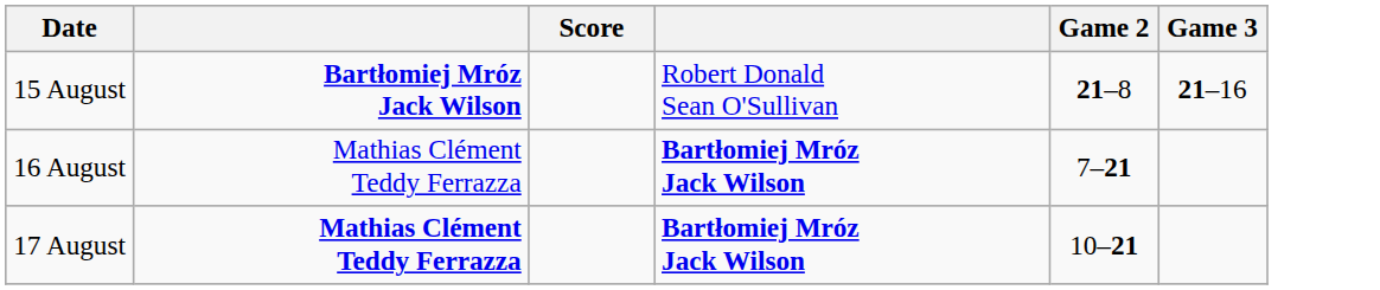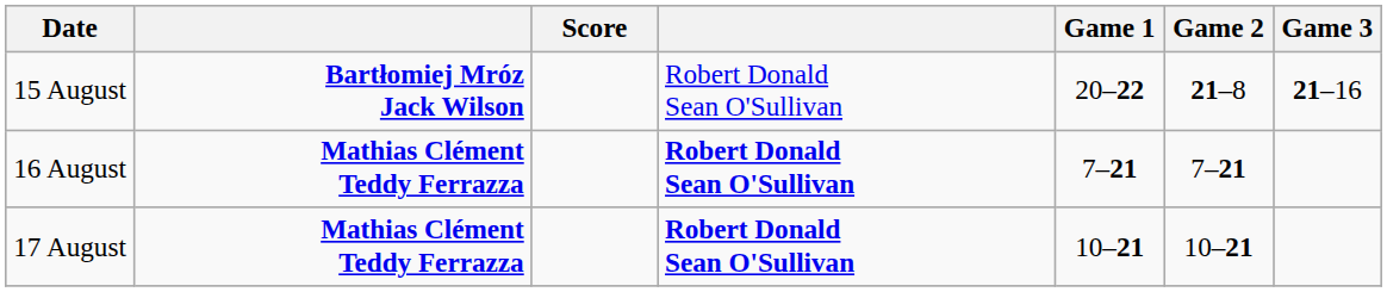 <table class="wikitable" style="text-align: center; font-size:90% ">
 <tr>
 <th width="60">Date</th>
 <th align="right" width="200"></th>
 <th width="60">Score</th>
 <th align="left" width="200"></th>
+<th width="50">Game 1</th>
 <th width="50">Game 2</th>
 <th width="50">Game 3</th>
 </tr>
 <tr>
 <td>15 August</td>
 <td align="right"><strong><a href='#'>Bartłomiej Mróz</a> <br><a href='#'>Jack Wilson</a> </strong></td>
 <td align="center"></td>
 <td align="left"> <a href='#'>Robert Donald</a><br> <a href='#'>Sean O'Sullivan</a></td>
+<td>20–<strong>22</strong></td>
 <td><strong>21</strong>–8</td>
 <td><strong>21</strong>–16</td>
 </tr>
 <tr>
 <td>16 August</td>
-<td align="right"><a href='#'>Mathias Clément</a> <br><a href='#'>Teddy Ferrazza</a> </td>
+<td align="right"><strong><a href='#'>Mathias Clément</a> <br><a href='#'>Teddy Ferrazza</a> </strong></td>
 <td align="center"></td>
-<td align="left"><strong> <a href='#'>Bartłomiej Mróz</a><br> <a href='#'>Jack Wilson</a></strong></td>
+<td align="left"><strong> <a href='#'>Robert Donald</a><br> <a href='#'>Sean O'Sullivan</a></strong></td>
+<td>7–<strong>21</strong></td>
 <td>7–<strong>21</strong></td>
 <td></td>
 </tr>
 <tr>
 <td>17 August</td>
 <td align="right"><strong><a href='#'>Mathias Clément</a> <br><a href='#'>Teddy Ferrazza</a> </strong></td>
 <td align="center"></td>
-<td align="left"><strong> <a href='#'>Bartłomiej Mróz</a><br> <a href='#'>Jack Wilson</a></strong></td>
+<td align="left"><strong> <a href='#'>Robert Donald</a><br> <a href='#'>Sean O'Sullivan</a></strong></td>
+<td>10–<strong>21</strong></td>
 <td>10–<strong>21</strong></td>
 <td></td>
 </tr>
 </table>
